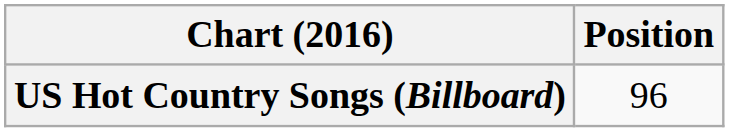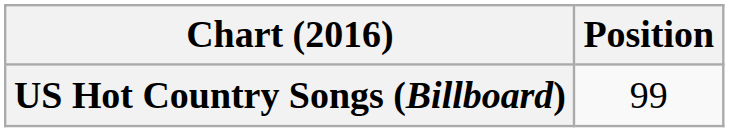 <table class="wikitable plainrowheaders" style="text-align:center">
 <tr>
 <th scope="col">Chart (2016)</th>
 <th scope="col">Position</th>
 </tr>
 <tr>
 <th scope="row">US Hot Country Songs (<em>Billboard</em>)</th>
-<td>96</td>
+<td>99</td>
 </tr>
 </table>
